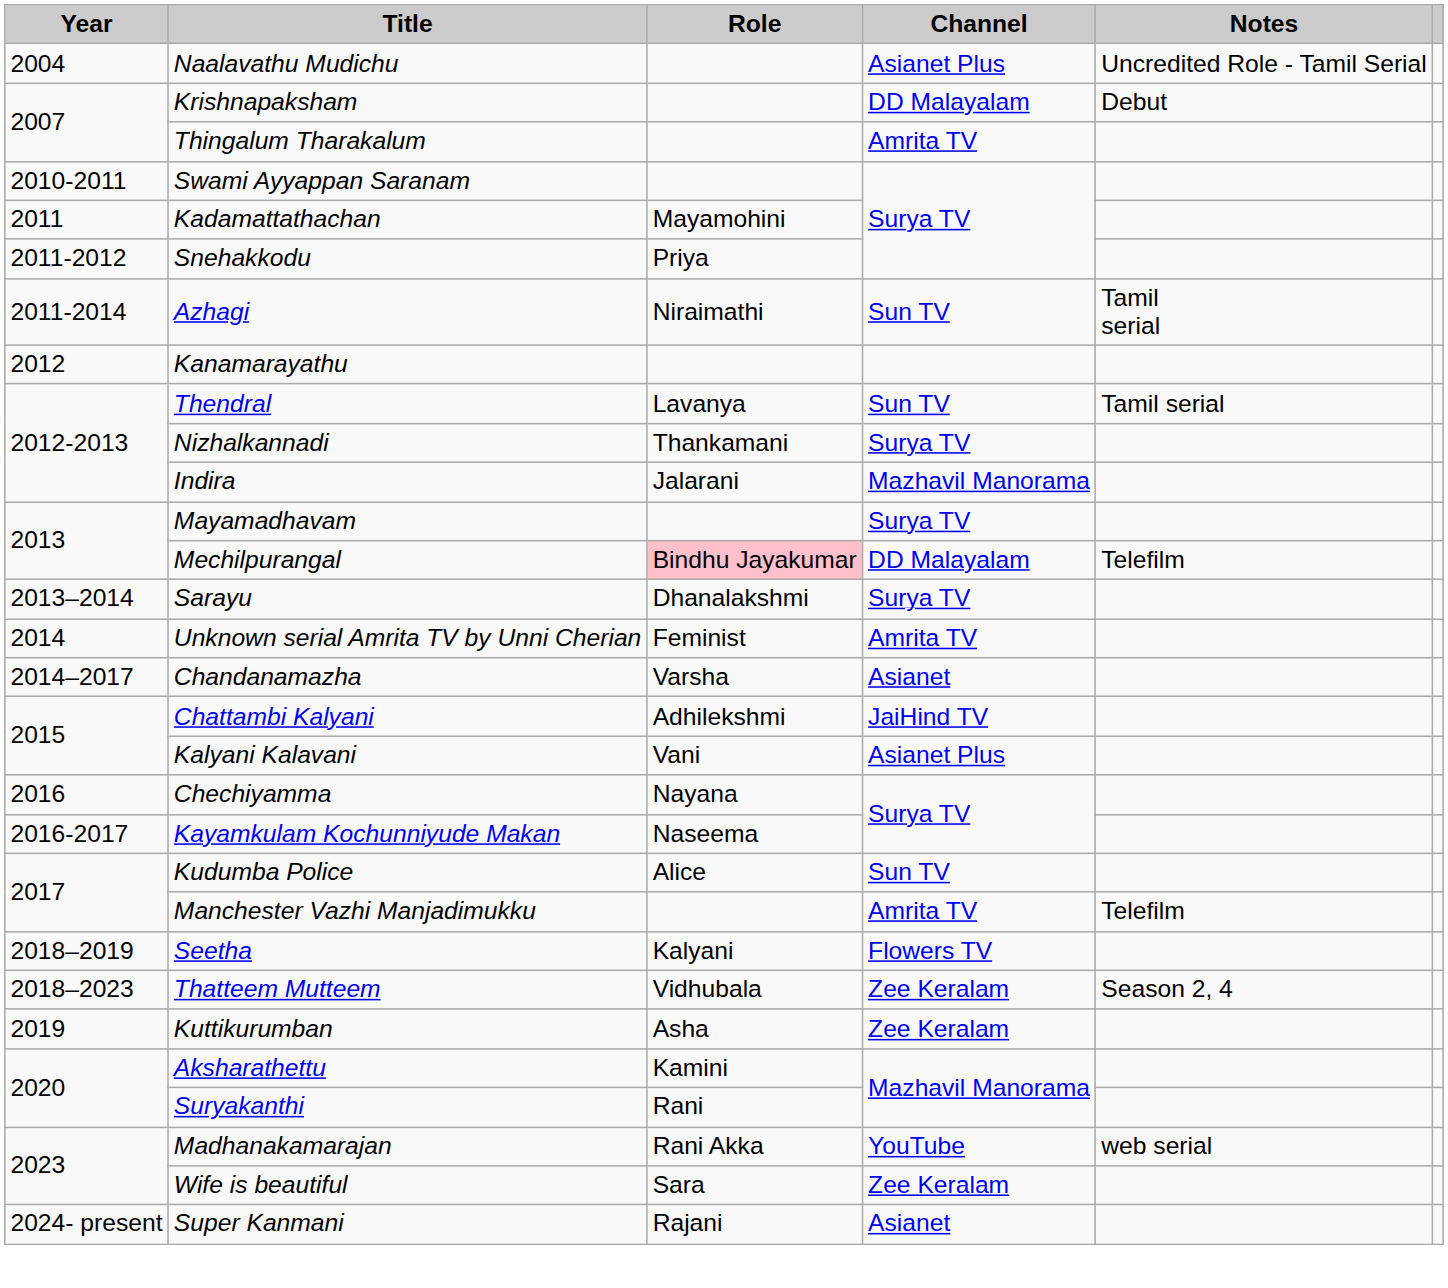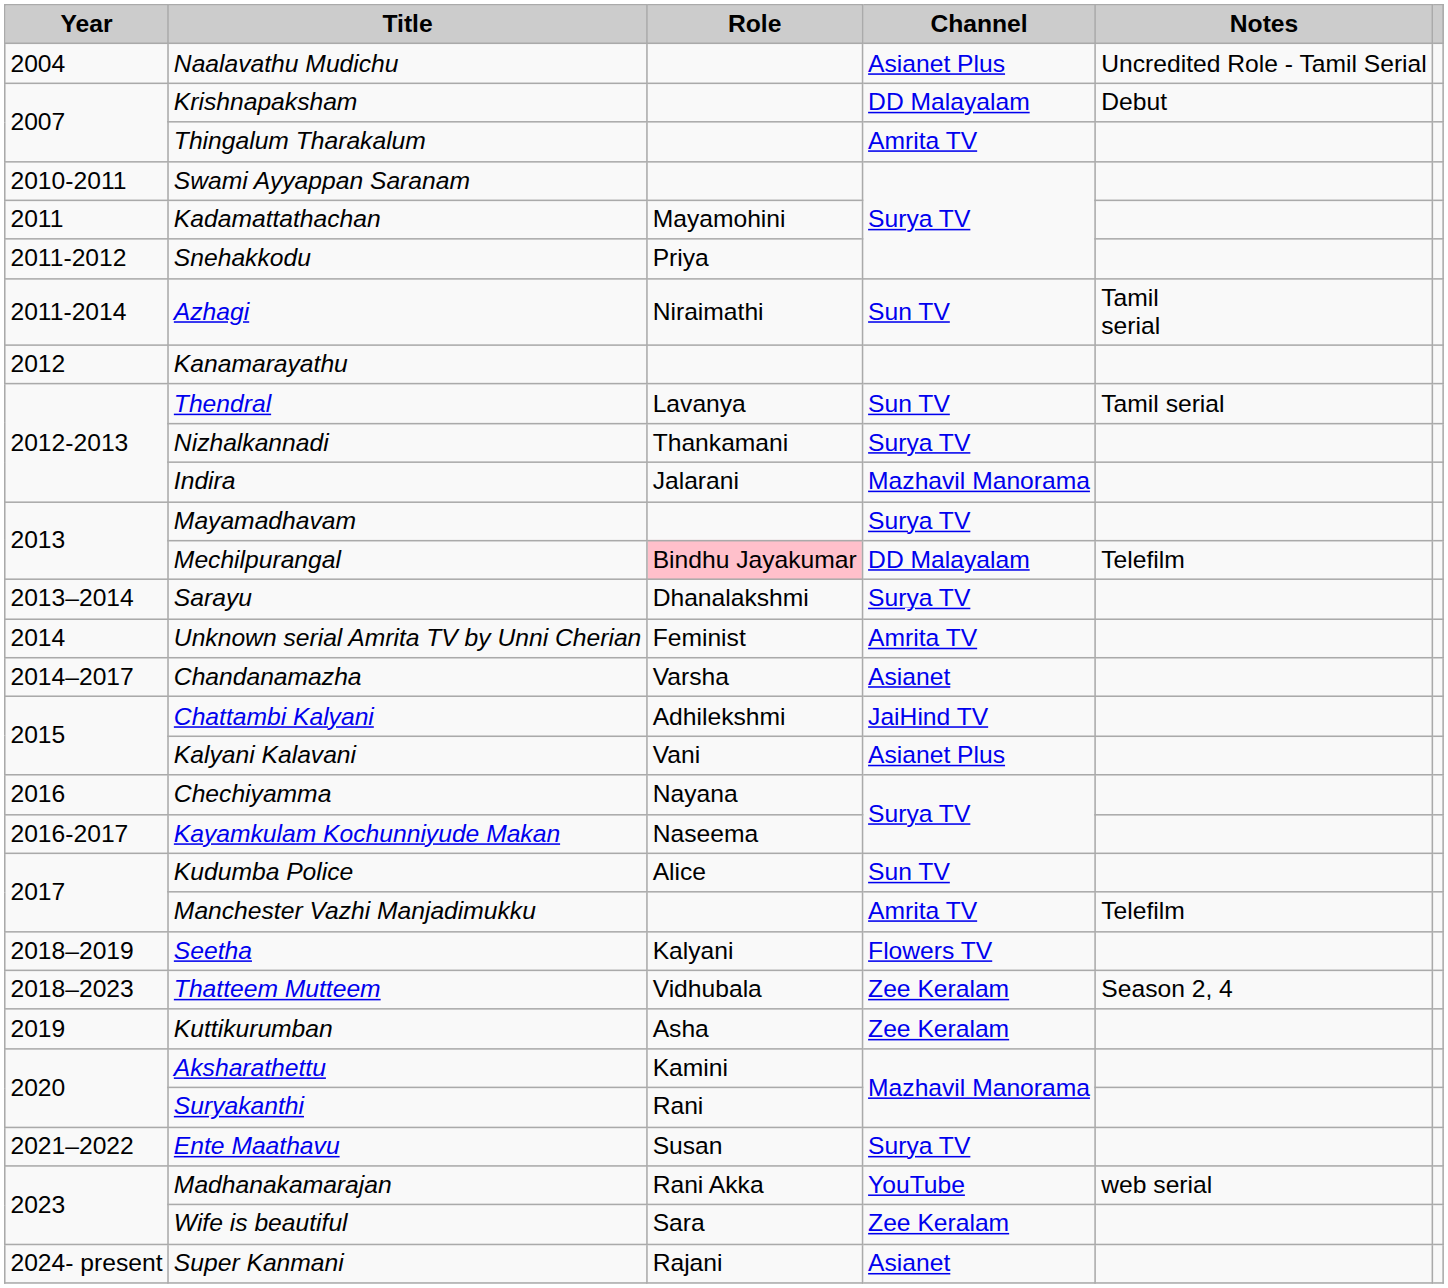 <table class="wikitable">
 <tr>
 <th style="background:#ccc;">Year</th>
 <th style="background:#ccc;">Title</th>
 <th style="background:#ccc;">Role</th>
 <th style="background:#ccc;">Channel</th>
 <th style="background:#ccc;">Notes</th>
 <th style="background:#ccc;"></th>
 </tr>
 <tr>
 <td>2004</td>
 <td><em>Naalavathu Mudichu</em></td>
 <td></td>
 <td><a href='#'>Asianet Plus</a></td>
 <td>Uncredited Role - Tamil Serial</td>
 <td></td>
 </tr>
 <tr>
 <td rowspan="2">2007</td>
 <td><em>Krishnapaksham</em></td>
 <td></td>
 <td><a href='#'>DD Malayalam</a></td>
 <td>Debut</td>
 <td></td>
 </tr>
 <tr>
 <td><em>Thingalum Tharakalum</em></td>
 <td></td>
 <td><a href='#'>Amrita TV</a></td>
 <td></td>
 <td></td>
 </tr>
 <tr>
 <td>2010-2011</td>
 <td><em>Swami Ayyappan Saranam</em></td>
 <td></td>
 <td rowspan="3"><a href='#'>Surya TV</a></td>
 <td></td>
 <td></td>
 </tr>
 <tr>
 <td>2011</td>
 <td><em>Kadamattathachan</em></td>
 <td>Mayamohini</td>
 <td></td>
 <td></td>
 </tr>
 <tr>
 <td>2011-2012</td>
 <td><em>Snehakkodu</em></td>
 <td>Priya</td>
 <td></td>
 <td></td>
 </tr>
 <tr>
 <td>2011-2014</td>
 <td><em><a href='#'>Azhagi</a></em></td>
 <td>Niraimathi</td>
 <td><a href='#'>Sun TV</a></td>
 <td>Tamil<br>serial</td>
 <td></td>
 </tr>
 <tr>
 <td>2012</td>
 <td><em>Kanamarayathu</em></td>
 <td></td>
 <td></td>
 <td></td>
 <td></td>
 </tr>
 <tr>
 <td rowspan="3">2012-2013</td>
 <td><em><a href='#'>Thendral</a></em></td>
 <td>Lavanya</td>
 <td><a href='#'>Sun TV</a></td>
 <td>Tamil serial</td>
 <td></td>
 </tr>
 <tr>
 <td><em>Nizhalkannadi</em></td>
 <td>Thankamani</td>
 <td><a href='#'>Surya TV</a></td>
 <td></td>
 <td></td>
 </tr>
 <tr>
 <td><em>Indira</em></td>
 <td>Jalarani</td>
 <td><a href='#'>Mazhavil Manorama</a></td>
 <td></td>
 <td></td>
 </tr>
 <tr>
 <td rowspan="2">2013</td>
 <td><em>Mayamadhavam</em></td>
 <td></td>
 <td><a href='#'>Surya TV</a></td>
 <td></td>
 <td></td>
 </tr>
 <tr>
 <td><em>Mechilpurangal</em></td>
 <td style="background: pink;">Bindhu Jayakumar</td>
 <td><a href='#'>DD Malayalam</a></td>
 <td>Telefilm</td>
 <td></td>
 </tr>
 <tr>
 <td>2013–2014</td>
 <td><em>Sarayu</em></td>
 <td>Dhanalakshmi</td>
 <td><a href='#'>Surya TV</a></td>
 <td></td>
 <td></td>
 </tr>
 <tr>
 <td>2014</td>
 <td><em>Unknown serial Amrita TV by Unni Cherian</em></td>
 <td>Feminist</td>
 <td><a href='#'>Amrita TV</a></td>
 <td></td>
 <td></td>
 </tr>
 <tr>
 <td>2014–2017</td>
 <td><em>Chandanamazha</em></td>
 <td>Varsha</td>
 <td><a href='#'>Asianet</a></td>
 <td></td>
 <td></td>
 </tr>
 <tr>
 <td rowspan="2">2015</td>
 <td><em><a href='#'>Chattambi Kalyani</a></em></td>
 <td>Adhilekshmi</td>
 <td><a href='#'>JaiHind TV</a></td>
 <td></td>
 <td></td>
 </tr>
 <tr>
 <td><em>Kalyani Kalavani</em></td>
 <td>Vani</td>
 <td><a href='#'>Asianet Plus</a></td>
 <td></td>
 <td></td>
 </tr>
 <tr>
 <td>2016</td>
 <td><em>Chechiyamma</em></td>
 <td>Nayana</td>
 <td rowspan="2"><a href='#'>Surya TV</a></td>
 <td></td>
 <td></td>
 </tr>
 <tr>
 <td>2016-2017</td>
 <td><em><a href='#'>Kayamkulam Kochunniyude Makan</a></em></td>
 <td>Naseema</td>
 <td></td>
 <td></td>
 </tr>
 <tr>
 <td rowspan="2">2017</td>
 <td><em>Kudumba Police</em></td>
 <td>Alice</td>
 <td><a href='#'>Sun TV</a></td>
 <td></td>
 <td></td>
 </tr>
 <tr>
 <td><em>Manchester Vazhi Manjadimukku</em></td>
 <td></td>
 <td><a href='#'>Amrita TV</a></td>
 <td>Telefilm</td>
 <td></td>
 </tr>
 <tr>
 <td>2018–2019</td>
 <td><em><a href='#'>Seetha</a></em></td>
 <td>Kalyani</td>
 <td><a href='#'>Flowers TV</a></td>
 <td></td>
 <td></td>
 </tr>
 <tr>
 <td>2018–2023</td>
 <td><em><a href='#'>Thatteem Mutteem</a></em></td>
 <td>Vidhubala</td>
 <td><a href='#'>Zee Keralam</a></td>
 <td>Season 2, 4</td>
 <td></td>
 </tr>
 <tr>
 <td>2019</td>
 <td><em>Kuttikurumban</em></td>
 <td>Asha</td>
 <td><a href='#'>Zee Keralam</a></td>
 <td></td>
 <td></td>
 </tr>
 <tr>
 <td rowspan="2">2020</td>
 <td><em><a href='#'>Aksharathettu</a></em></td>
 <td>Kamini</td>
 <td rowspan="2"><a href='#'>Mazhavil Manorama</a></td>
 <td></td>
 <td></td>
 </tr>
 <tr>
 <td><em><a href='#'>Suryakanthi</a></em></td>
 <td>Rani</td>
 <td></td>
 <td></td>
 </tr>
 <tr>
+<td>2021–2022</td>
+<td><em><a href='#'>Ente Maathavu</a></em></td>
+<td>Susan</td>
+<td><a href='#'>Surya TV</a></td>
+<td></td>
+<td></td>
+</tr>
+<tr>
 <td rowspan="2">2023</td>
 <td><em> Madhanakamarajan</em></td>
 <td>Rani Akka</td>
 <td><a href='#'>YouTube</a></td>
 <td>web serial</td>
 <td></td>
 </tr>
 <tr>
 <td><em>Wife is beautiful </em></td>
 <td>Sara</td>
 <td><a href='#'>Zee Keralam</a></td>
 <td></td>
 <td></td>
 </tr>
 <tr>
 <td>2024- present</td>
 <td><em>Super Kanmani</em></td>
 <td>Rajani</td>
 <td><a href='#'>Asianet</a></td>
 <td></td>
 <td></td>
 </tr>
 </table>
